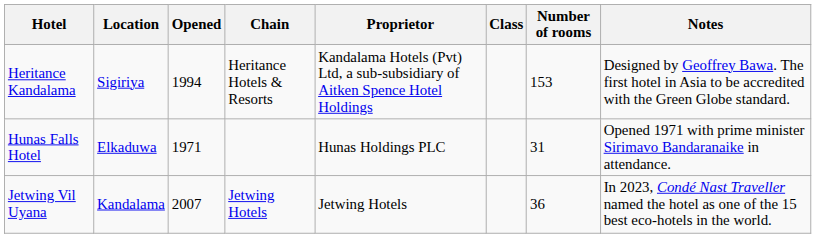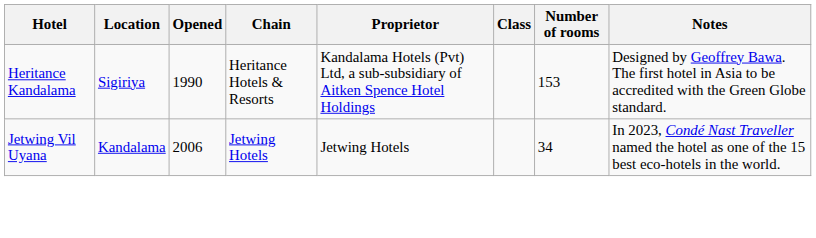 <table class="wikitable sortable">
 <tr>
 <th>Hotel</th>
 <th>Location</th>
 <th>Opened</th>
 <th>Chain</th>
 <th>Proprietor</th>
 <th>Class</th>
 <th>Number of rooms</th>
 <th class="unsortable">Notes</th>
 </tr>
 <tr>
 <td><a href='#'>Heritance Kandalama</a><br></td>
 <td><a href='#'>Sigiriya</a></td>
-<td>1994</td>
+<td>1990</td>
 <td>Heritance Hotels & Resorts</td>
 <td>Kandalama Hotels (Pvt) Ltd, a sub-subsidiary of <a href='#'>Aitken Spence Hotel Holdings</a></td>
 <td></td>
 <td>153</td>
 <td>Designed by <a href='#'>Geoffrey Bawa</a>. The first hotel in Asia to be accredited with the Green Globe standard.</td>
 </tr>
 <tr>
-<td><a href='#'>Hunas Falls Hotel</a><br></td>
-<td><a href='#'>Elkaduwa</a></td>
-<td>1971</td>
-<td></td>
-<td>Hunas Holdings PLC</td>
-<td></td>
-<td>31</td>
-<td>Opened 1971 with prime minister <a href='#'>Sirimavo Bandaranaike</a> in attendance.</td>
-</tr>
-<tr>
 <td><a href='#'>Jetwing Vil Uyana</a><br></td>
 <td><a href='#'>Kandalama</a></td>
-<td>2007</td>
+<td>2006</td>
 <td><a href='#'>Jetwing Hotels</a></td>
 <td>Jetwing Hotels</td>
 <td></td>
-<td>36</td>
+<td>34</td>
 <td>In 2023, <em><a href='#'>Condé Nast Traveller</a></em> named the hotel as one of the 15 best eco-hotels in the world.</td>
 </tr>
 </table>
